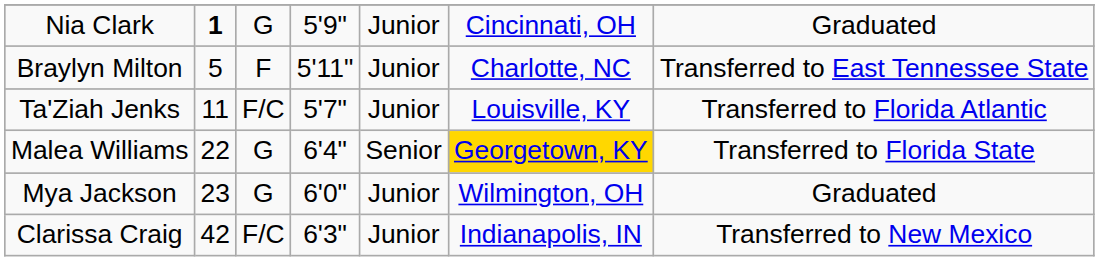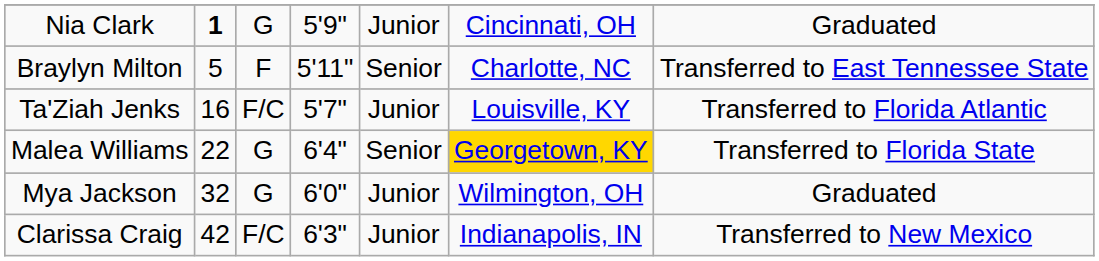 <table class="wikitable sortable" style="text-align: center">
 <tr align=center>
 </tr>
 <tr>
 <td>Nia Clark</td>
 <td><strong>1</strong></td>
 <td>G</td>
 <td>5'9"</td>
 <td>Junior</td>
 <td><a href='#'>Cincinnati, OH</a></td>
 <td>Graduated</td>
 </tr>
 <tr>
 <td>Braylyn Milton</td>
 <td>5</td>
 <td>F</td>
 <td>5'11"</td>
-<td>Junior</td>
+<td>Senior</td>
 <td><a href='#'>Charlotte, NC</a></td>
 <td>Transferred to <a href='#'>East Tennessee State</a></td>
 </tr>
 <tr>
 <td>Ta'Ziah Jenks</td>
-<td>11</td>
+<td>16</td>
 <td>F/C</td>
 <td>5'7"</td>
 <td> Junior</td>
 <td><a href='#'>Louisville, KY</a></td>
 <td>Transferred to <a href='#'>Florida Atlantic</a></td>
 </tr>
 <tr>
 <td>Malea Williams</td>
 <td>22</td>
 <td>G</td>
 <td>6'4"</td>
 <td>Senior</td>
 <td style="background: gold;"><a href='#'>Georgetown, KY</a></td>
 <td>Transferred to <a href='#'>Florida State</a></td>
 </tr>
 <tr>
 <td>Mya Jackson</td>
-<td>23</td>
+<td>32</td>
 <td>G</td>
 <td>6'0"</td>
 <td>Junior</td>
 <td><a href='#'>Wilmington, OH</a></td>
 <td>Graduated</td>
 </tr>
 <tr>
 <td>Clarissa Craig</td>
 <td>42</td>
 <td>F/C</td>
 <td>6'3"</td>
 <td>Junior</td>
 <td><a href='#'>Indianapolis, IN</a></td>
 <td>Transferred to <a href='#'>New Mexico</a></td>
 </tr>
 </table>
